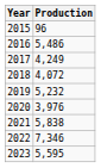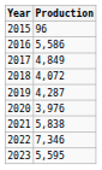 <table class="wikitable">
 <tr>
 <th>Year</th>
 <th>Production</th>
 </tr>
 <tr>
 <td>2015</td>
 <td>96</td>
 </tr>
 <tr>
 <td>2016</td>
-<td>5,486</td>
+<td>5,586</td>
 </tr>
 <tr>
 <td>2017</td>
-<td>4,249</td>
+<td>4,849</td>
 </tr>
 <tr>
 <td>2018</td>
 <td>4,072</td>
 </tr>
 <tr>
 <td>2019</td>
-<td>5,232</td>
+<td>4,287</td>
 </tr>
 <tr>
 <td>2020</td>
 <td>3,976</td>
 </tr>
 <tr>
 <td>2021</td>
 <td>5,838</td>
 </tr>
 <tr>
 <td>2022</td>
 <td>7,346</td>
 </tr>
 <tr>
 <td>2023</td>
 <td>5,595</td>
 </tr>
 </table>
